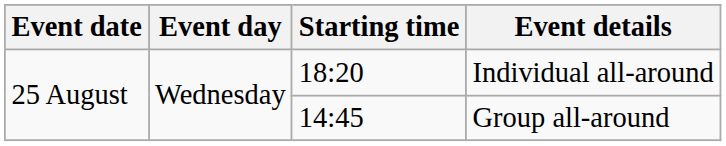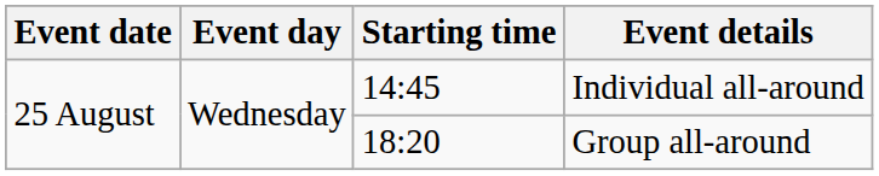 <table class="wikitable">
 <tr>
 <th>Event date</th>
 <th>Event day</th>
 <th>Starting time</th>
 <th>Event details</th>
 </tr>
 <tr>
 <td rowspan=2>25 August</td>
 <td rowspan=2>Wednesday</td>
-<td>18:20</td>
+<td>14:45</td>
 <td>Individual all-around</td>
 </tr>
 <tr>
-<td>14:45</td>
+<td>18:20</td>
 <td>Group all-around</td>
 </tr>
 </table>
